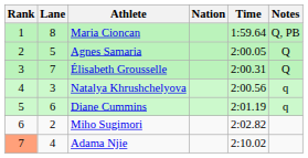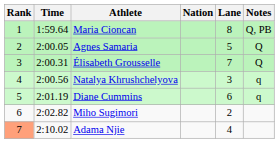 <table class="wikitable sortable" style="text-align:center">
 <tr>
 <th>Rank</th>
-<th>Lane</th>
+<th>Time</th>
 <th>Athlete</th>
 <th>Nation</th>
-<th>Time</th>
+<th>Lane</th>
 <th>Notes</th>
 </tr>
 <tr bgcolor=bbf3bb>
 <td>1</td>
-<td>8</td>
+<td>1:59.64</td>
 <td align=left><a href='#'>Maria Cioncan</a></td>
 <td align=left></td>
-<td>1:59.64</td>
+<td>8</td>
 <td>Q, PB</td>
 </tr>
 <tr bgcolor=bbf3bb>
 <td>2</td>
-<td>5</td>
+<td>2:00.05</td>
 <td align=left><a href='#'>Agnes Samaria</a></td>
 <td align=left></td>
-<td>2:00.05</td>
+<td>5</td>
 <td>Q</td>
 </tr>
 <tr bgcolor=bbf3bb>
 <td>3</td>
-<td>7</td>
+<td>2:00.31</td>
 <td align=left><a href='#'>Élisabeth Grousselle</a></td>
 <td align=left></td>
-<td>2:00.31</td>
+<td>7</td>
 <td>Q</td>
 </tr>
 <tr bgcolor=ccf9cc>
 <td>4</td>
-<td>3</td>
+<td>2:00.56</td>
 <td align=left><a href='#'>Natalya Khrushchelyova</a></td>
 <td align=left></td>
-<td>2:00.56</td>
+<td>3</td>
 <td>q</td>
 </tr>
 <tr bgcolor=ccf9cc>
 <td>5</td>
-<td>6</td>
+<td>2:01.19</td>
 <td align=left><a href='#'>Diane Cummins</a></td>
 <td align=left></td>
-<td>2:01.19</td>
+<td>6</td>
 <td>q</td>
 </tr>
 <tr>
 <td>6</td>
-<td>2</td>
+<td>2:02.82</td>
 <td align=left><a href='#'>Miho Sugimori</a></td>
 <td align=left></td>
-<td>2:02.82</td>
+<td>2</td>
 <td></td>
 </tr>
 <tr>
 <td style="background: lightsalmon;">7</td>
-<td>4</td>
+<td>2:10.02</td>
 <td align=left><a href='#'>Adama Njie</a></td>
 <td align=left></td>
-<td>2:10.02</td>
+<td>4</td>
 <td></td>
 </tr>
 </table>
